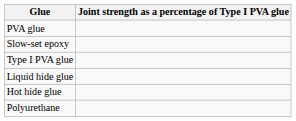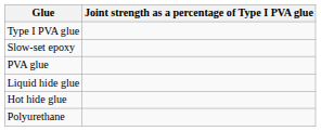 <table class="wikitable">
 <tr>
 <th>Glue</th>
 <th>Joint strength as a percentage of Type I PVA glue</th>
 </tr>
 <tr>
-<td>PVA glue</td>
+<td>Type I PVA glue</td>
 <td></td>
 </tr>
 <tr>
 <td>Slow-set epoxy</td>
 <td></td>
 </tr>
 <tr>
-<td>Type I PVA glue</td>
+<td>PVA glue</td>
 <td></td>
 </tr>
 <tr>
 <td>Liquid hide glue</td>
 <td></td>
 </tr>
 <tr>
 <td>Hot hide glue</td>
 <td></td>
 </tr>
 <tr>
 <td>Polyurethane</td>
 <td></td>
 </tr>
 </table>
